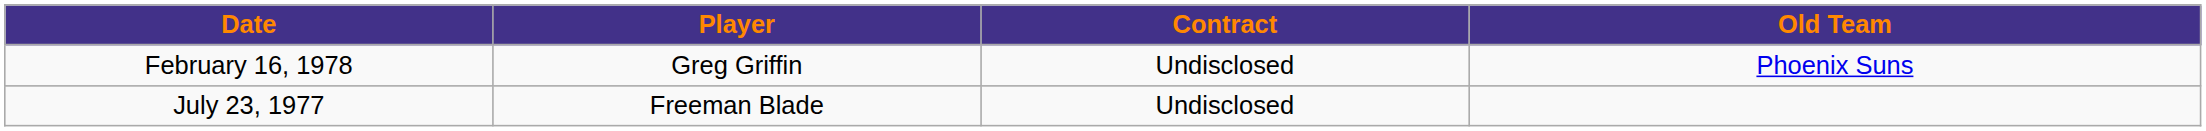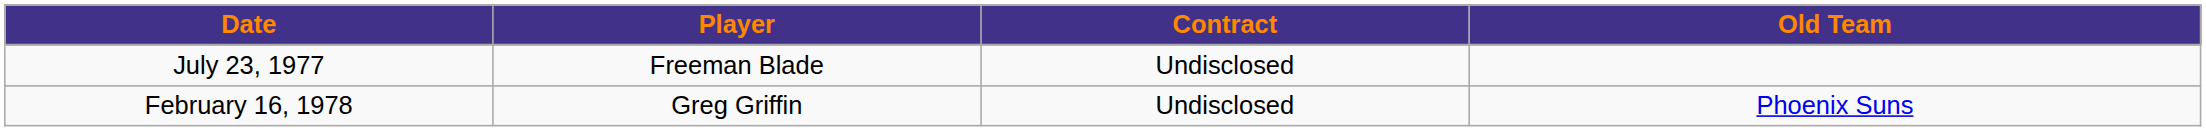 <table class="wikitable">
 <tr>
 <th style="background:#423189; color:#FF8800" width="10%">Date</th>
 <th style="background:#423189; color:#FF8800" width="10%">Player</th>
 <th style="background:#423189; color:#FF8800" width="10%">Contract</th>
 <th style="background:#423189; color:#FF8800" width="15%">Old Team</th>
 </tr>
 <tr style="text-align: center">
+<td>July 23, 1977</td>
+<td>Freeman Blade</td>
+<td>Undisclosed</td>
+<td></td>
+</tr>
+<tr style="text-align: center">
 <td>February 16, 1978</td>
 <td>Greg Griffin</td>
 <td>Undisclosed</td>
 <td><a href='#'>Phoenix Suns</a></td>
 </tr>
-<tr style="text-align: center">
-<td>July 23, 1977</td>
-<td>Freeman Blade</td>
-<td>Undisclosed</td>
-<td></td>
-</tr>
 </table>
